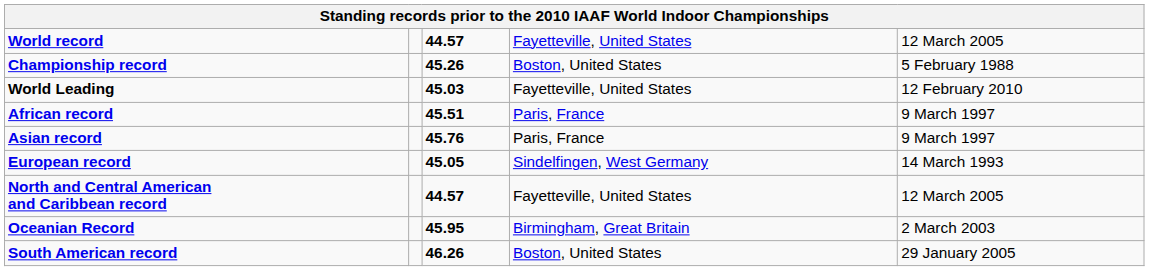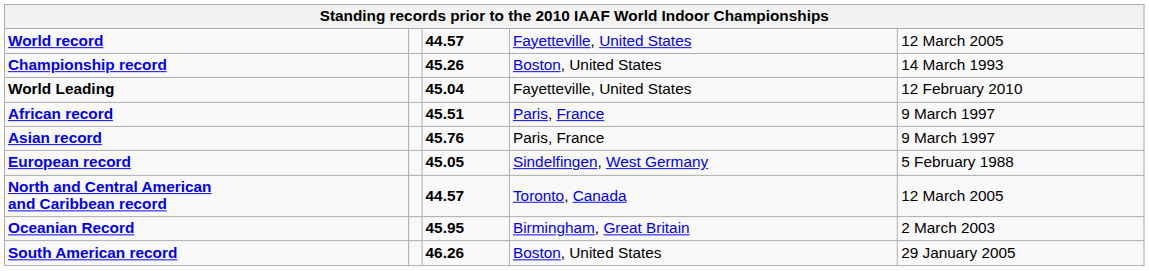 <table class="wikitable" width=75%>
 <tr>
 <th colspan="5">Standing records prior to the 2010 IAAF World Indoor Championships</th>
 </tr>
 <tr>
 <td><strong><a href='#'>World record</a></strong></td>
 <td></td>
 <td><strong>44.57</strong></td>
 <td><a href='#'>Fayetteville</a>, <a href='#'>United States</a></td>
 <td>12 March 2005</td>
 </tr>
 <tr>
 <td><strong><a href='#'>Championship record</a></strong></td>
 <td></td>
 <td><strong>45.26</strong></td>
 <td><a href='#'>Boston</a>, United States</td>
-<td>5 February 1988</td>
+<td>14 March 1993</td>
 </tr>
 <tr>
 <td><strong>World Leading</strong></td>
 <td></td>
-<td><strong>45.03</strong></td>
+<td><strong>45.04</strong></td>
 <td>Fayetteville, United States</td>
 <td>12 February 2010</td>
 </tr>
 <tr>
 <td><strong><a href='#'>African record</a></strong></td>
 <td></td>
 <td><strong>45.51</strong></td>
 <td><a href='#'>Paris</a>, <a href='#'>France</a></td>
 <td>9 March 1997</td>
 </tr>
 <tr>
 <td><strong><a href='#'>Asian record</a></strong></td>
 <td></td>
 <td><strong>45.76</strong></td>
 <td>Paris, France</td>
 <td>9 March 1997</td>
 </tr>
 <tr>
 <td><strong><a href='#'>European record</a></strong></td>
 <td></td>
 <td><strong>45.05</strong></td>
 <td><a href='#'>Sindelfingen</a>, <a href='#'>West Germany</a></td>
-<td>14 March 1993</td>
+<td>5 February 1988</td>
 </tr>
 <tr>
 <td><strong><a href='#'>North and Central American <br>and Caribbean record</a></strong></td>
 <td></td>
 <td><strong>44.57</strong></td>
-<td>Fayetteville, United States</td>
+<td><a href='#'>Toronto</a>, <a href='#'>Canada</a></td>
 <td>12 March 2005</td>
 </tr>
 <tr>
 <td><strong><a href='#'>Oceanian Record</a></strong></td>
 <td></td>
 <td><strong>45.95</strong></td>
 <td><a href='#'>Birmingham</a>, <a href='#'>Great Britain</a></td>
 <td>2 March 2003</td>
 </tr>
 <tr>
 <td><strong><a href='#'>South American record</a></strong></td>
 <td></td>
 <td><strong>46.26</strong></td>
 <td><a href='#'>Boston</a>, United States</td>
 <td>29 January 2005</td>
 </tr>
 </table>
